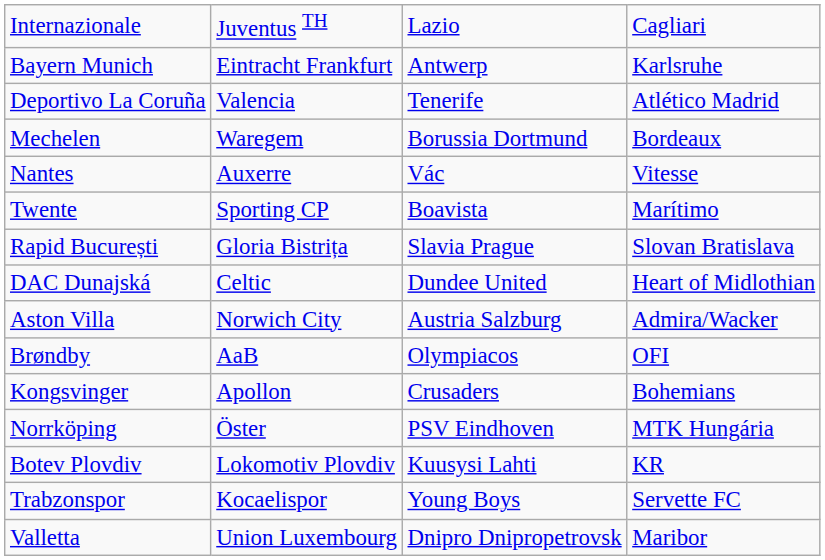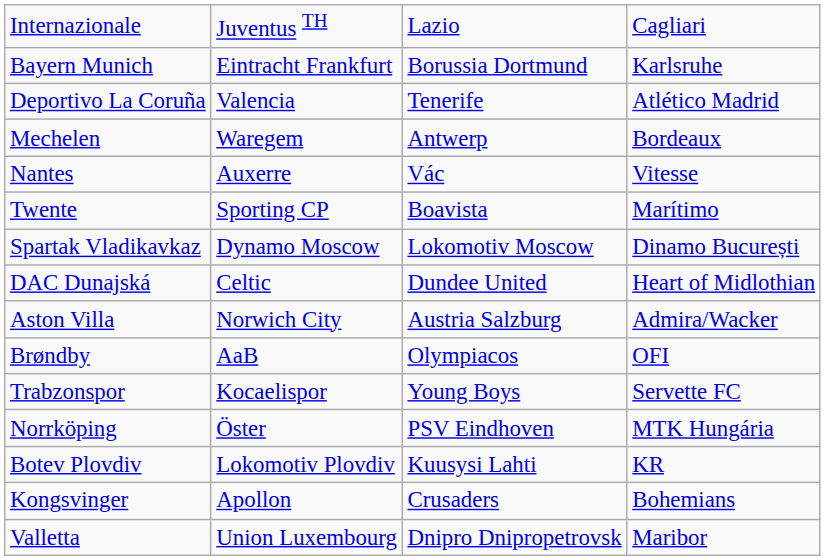 <table class="wikitable">
 <tr>
 <td> <a href='#'>Internazionale</a> </td>
 <td> <a href='#'>Juventus</a> <sup><a href='#'>TH</a></sup></td>
 <td> <a href='#'>Lazio</a> </td>
 <td> <a href='#'>Cagliari</a> </td>
 </tr>
 <tr>
 <td> <a href='#'>Bayern Munich</a> </td>
 <td> <a href='#'>Eintracht Frankfurt</a> </td>
-<td> <a href='#'>Antwerp</a> </td>
+<td> <a href='#'>Borussia Dortmund</a> </td>
 <td> <a href='#'>Karlsruhe</a> </td>
 </tr>
 <tr>
 <td> <a href='#'>Deportivo La Coruña</a> </td>
 <td> <a href='#'>Valencia</a> </td>
 <td> <a href='#'>Tenerife</a> </td>
 <td> <a href='#'>Atlético Madrid</a> </td>
 </tr>
 <tr>
 <td> <a href='#'>Mechelen</a> </td>
 <td> <a href='#'>Waregem</a> </td>
-<td> <a href='#'>Borussia Dortmund</a> </td>
+<td> <a href='#'>Antwerp</a> </td>
 <td> <a href='#'>Bordeaux</a> </td>
 </tr>
 <tr>
 <td> <a href='#'>Nantes</a> </td>
 <td> <a href='#'>Auxerre</a> </td>
 <td> <a href='#'>Vác</a> </td>
 <td> <a href='#'>Vitesse</a> </td>
 </tr>
 <tr>
 <td> <a href='#'>Twente</a> </td>
 <td> <a href='#'>Sporting CP</a> </td>
 <td> <a href='#'>Boavista</a> </td>
 <td> <a href='#'>Marítimo</a> </td>
 </tr>
 <tr>
-<td> <a href='#'>Rapid București</a> </td>
-<td> <a href='#'>Gloria Bistrița</a> </td>
-<td> <a href='#'>Slavia Prague</a> </td>
-<td> <a href='#'>Slovan Bratislava</a> </td>
+<td> <a href='#'>Spartak Vladikavkaz</a> </td>
+<td> <a href='#'>Dynamo Moscow</a> </td>
+<td> <a href='#'>Lokomotiv Moscow</a> </td>
+<td> <a href='#'>Dinamo București</a> </td>
 </tr>
 <tr>
 <td> <a href='#'>DAC Dunajská</a> </td>
 <td> <a href='#'>Celtic</a> </td>
 <td> <a href='#'>Dundee United</a> </td>
 <td> <a href='#'>Heart of Midlothian</a> </td>
 </tr>
 <tr>
 <td> <a href='#'>Aston Villa</a> </td>
 <td> <a href='#'>Norwich City</a> </td>
 <td> <a href='#'>Austria Salzburg</a> </td>
 <td> <a href='#'>Admira/Wacker</a> </td>
 </tr>
 <tr>
 <td> <a href='#'>Brøndby</a> </td>
 <td> <a href='#'>AaB</a> </td>
 <td> <a href='#'>Olympiacos</a> </td>
 <td> <a href='#'>OFI</a> </td>
 </tr>
 <tr>
-<td> <a href='#'>Kongsvinger</a> </td>
-<td> <a href='#'>Apollon</a> </td>
-<td> <a href='#'>Crusaders</a> </td>
-<td> <a href='#'>Bohemians</a> </td>
+<td> <a href='#'>Trabzonspor</a> </td>
+<td> <a href='#'>Kocaelispor</a> </td>
+<td> <a href='#'>Young Boys</a> </td>
+<td> <a href='#'>Servette FC</a> </td>
 </tr>
 <tr>
 <td> <a href='#'>Norrköping</a> </td>
 <td> <a href='#'>Öster</a> </td>
 <td> <a href='#'>PSV Eindhoven</a> </td>
 <td> <a href='#'>MTK Hungária</a> </td>
 </tr>
 <tr>
 <td> <a href='#'>Botev Plovdiv</a> </td>
 <td> <a href='#'>Lokomotiv Plovdiv</a> </td>
 <td> <a href='#'>Kuusysi Lahti</a> </td>
 <td> <a href='#'>KR</a> </td>
 </tr>
 <tr>
-<td> <a href='#'>Trabzonspor</a> </td>
-<td> <a href='#'>Kocaelispor</a> </td>
-<td> <a href='#'>Young Boys</a> </td>
-<td> <a href='#'>Servette FC</a> </td>
+<td> <a href='#'>Kongsvinger</a> </td>
+<td> <a href='#'>Apollon</a> </td>
+<td> <a href='#'>Crusaders</a> </td>
+<td> <a href='#'>Bohemians</a> </td>
 </tr>
 <tr>
 <td> <a href='#'>Valletta</a> </td>
 <td> <a href='#'>Union Luxembourg</a> </td>
 <td> <a href='#'>Dnipro Dnipropetrovsk</a> </td>
 <td> <a href='#'>Maribor</a> </td>
 </tr>
 </table>
